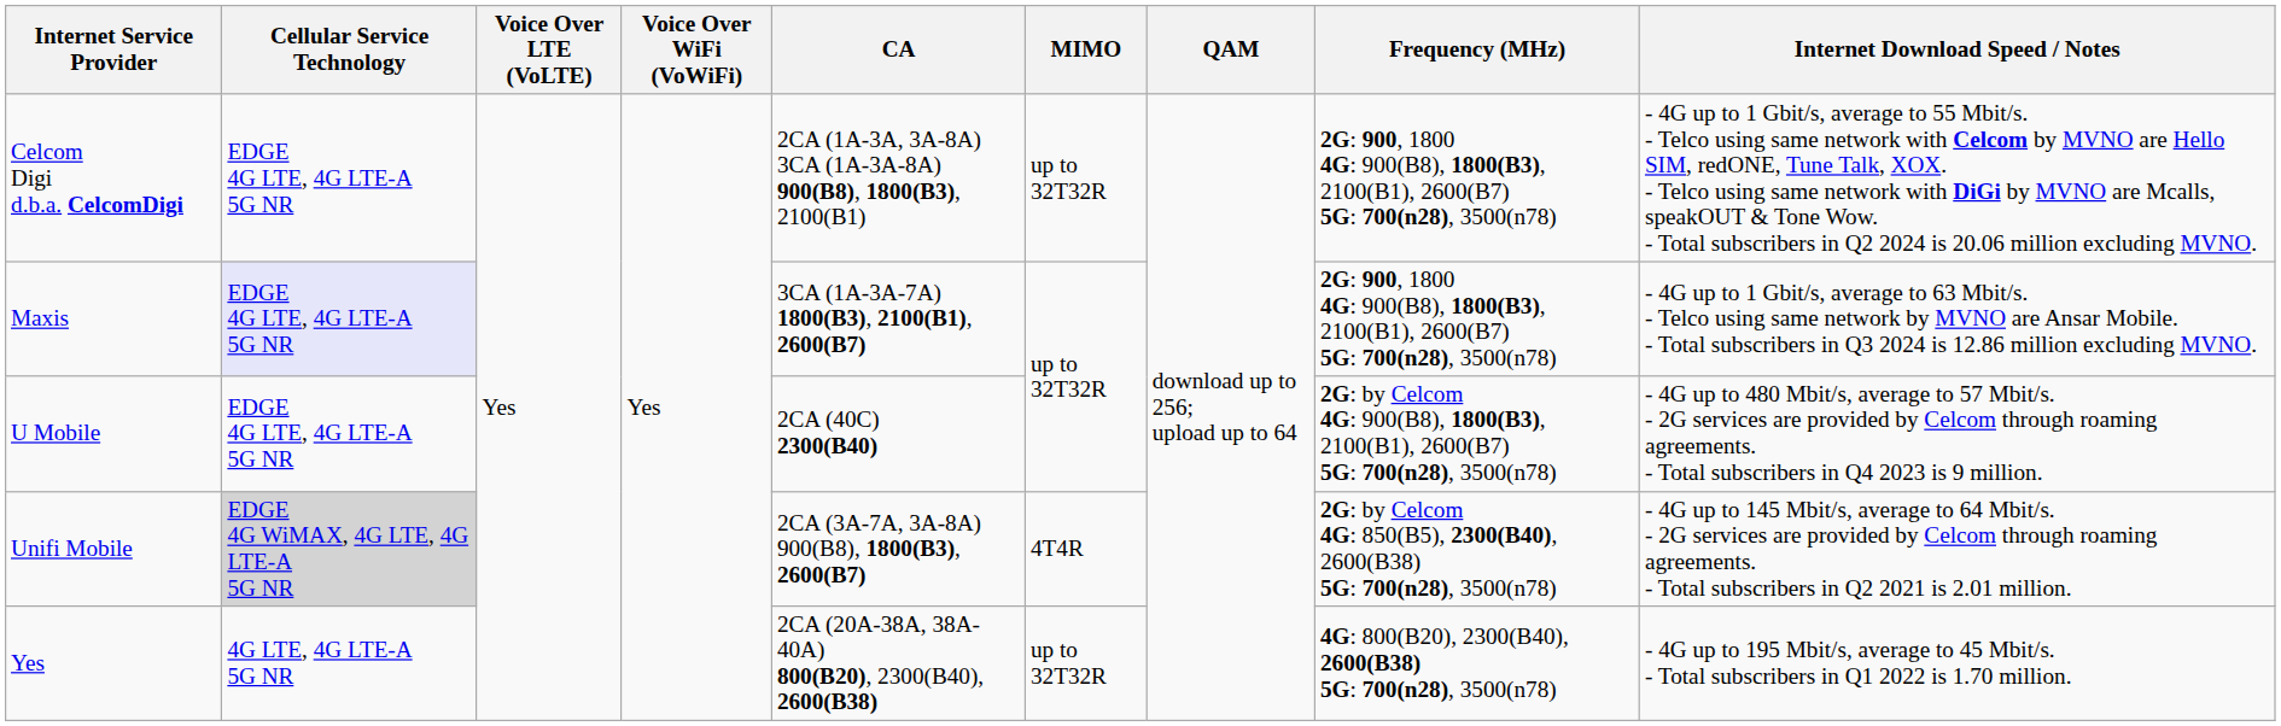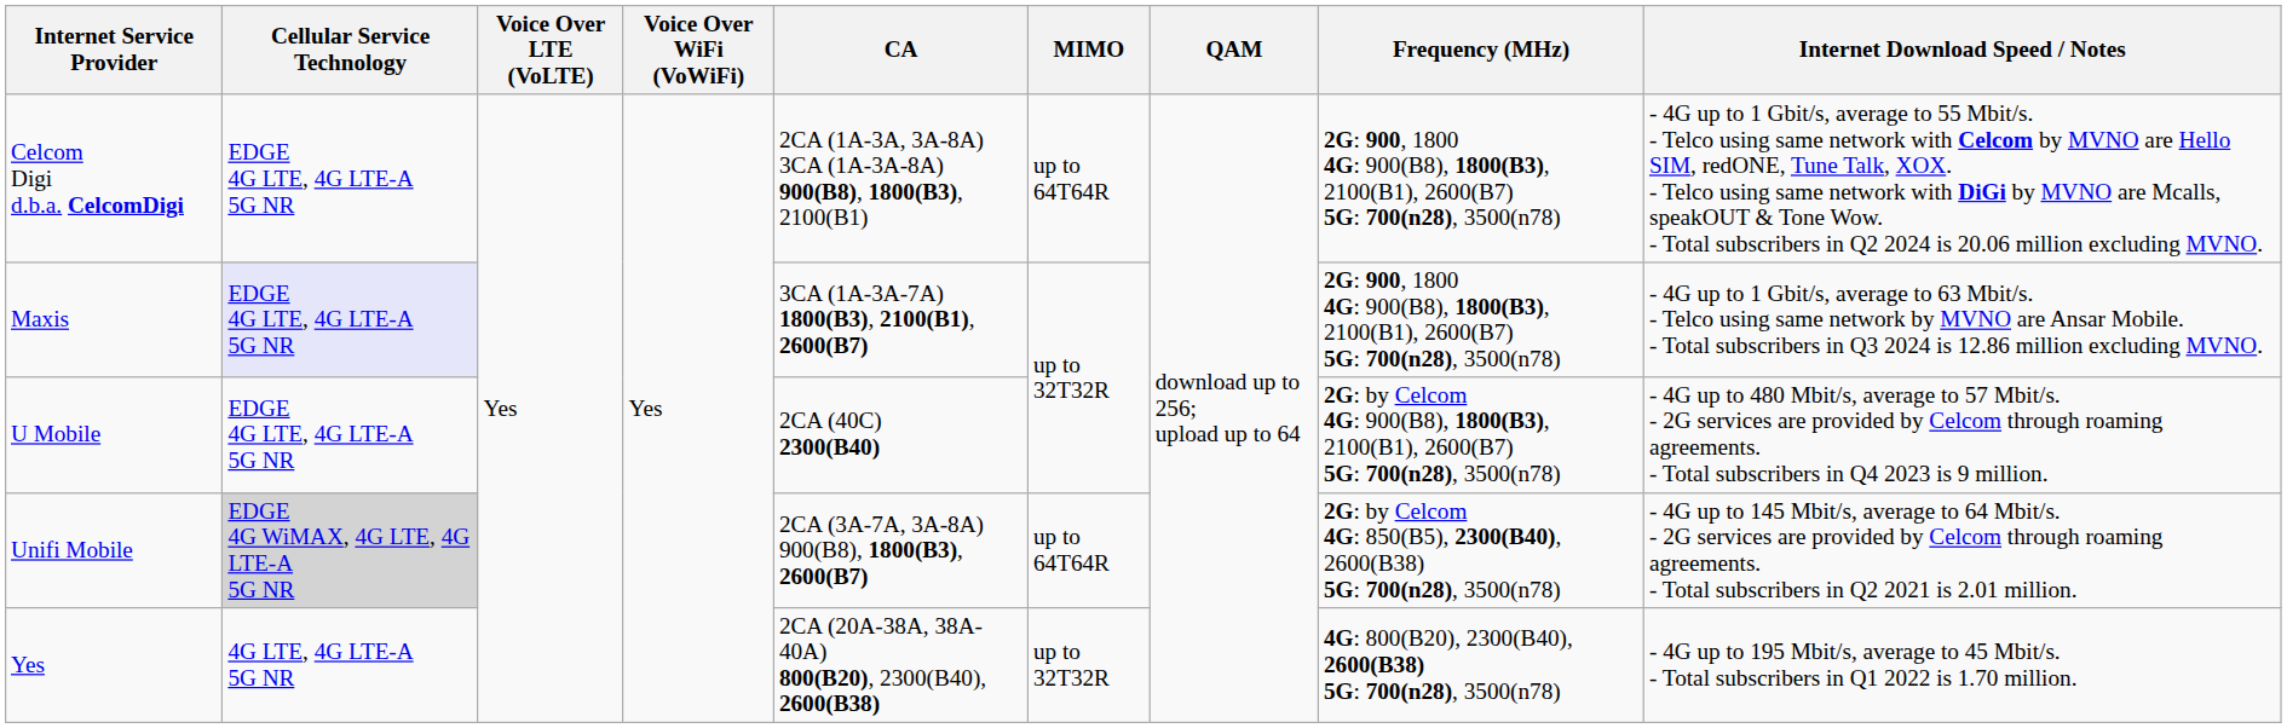 <table class="wikitable">
 <tr>
 <th>Internet Service Provider</th>
 <th>Cellular Service Technology</th>
 <th>Voice Over LTE<br>(VoLTE)</th>
 <th>Voice Over WiFi<br>(VoWiFi)</th>
 <th>CA</th>
 <th>MIMO</th>
 <th>QAM</th>
 <th>Frequency (MHz)</th>
 <th>Internet Download Speed / Notes</th>
 </tr>
 <tr>
 <td><a href='#'>Celcom</a><br>Digi<br><a href='#'>d.b.a.</a> <strong><a href='#'>CelcomDigi</a></strong></td>
 <td><a href='#'>EDGE</a><br><a href='#'>4G LTE</a>, <a href='#'>4G LTE-A</a><br><a href='#'>5G NR</a></td>
 <td rowspan="5">Yes</td>
 <td rowspan="5">Yes</td>
 <td>2CA (1A-3A, 3A-8A)<br>3CA (1A-3A-8A)<br><strong>900(B8)</strong>, <strong>1800(B3)</strong>, 2100(B1)</td>
-<td>up to 32T32R</td>
+<td>up to 64T64R</td>
 <td rowspan="5">download up to 256;<br>upload up to 64</td>
 <td><strong>2G</strong>: <strong>900</strong>, 1800<br><strong>4G</strong>: 900(B8), <strong>1800(B3)</strong>, 2100(B1), 2600(B7)<br><strong>5G</strong>: <strong>700(n28)</strong>, 3500(n78)</td>
 <td>- 4G up to 1 Gbit/s, average to 55 Mbit/s.<br>- Telco using same network with <strong><a href='#'>Celcom</a></strong> by <a href='#'>MVNO</a> are <a href='#'>Hello SIM</a>, redONE, <a href='#'>Tune Talk</a>, <a href='#'>XOX</a>.<br>- Telco using same network with <a href='#'><strong>DiGi</strong></a> by <a href='#'>MVNO</a> are Mcalls, speakOUT & Tone Wow.<br>- Total subscribers in Q2 2024 is 20.06 million excluding <a href='#'>MVNO</a>.</td>
 </tr>
 <tr>
 <td><a href='#'>Maxis</a></td>
 <td style="background: lavender;"><a href='#'>EDGE</a><br><a href='#'>4G LTE</a>, <a href='#'>4G LTE-A</a><br><a href='#'>5G NR</a></td>
 <td>3CA (1A-3A-7A)<br><strong>1800(B3)</strong>, <strong>2100(B1)</strong>, <strong>2600(B7)</strong></td>
 <td rowspan="2">up to 32T32R</td>
 <td><strong>2G</strong>: <strong>900</strong>, 1800<br><strong>4G</strong>: 900(B8), <strong>1800(B3)</strong>, 2100(B1), 2600(B7)<br><strong>5G</strong>: <strong>700(n28)</strong>, 3500(n78)</td>
 <td>- 4G up to 1 Gbit/s, average to 63 Mbit/s.<br>- Telco using same network by <a href='#'>MVNO</a> are Ansar Mobile.<br>- Total subscribers in Q3 2024 is 12.86 million excluding <a href='#'>MVNO</a>.</td>
 </tr>
 <tr>
 <td><a href='#'>U Mobile</a></td>
 <td><a href='#'>EDGE</a><br><a href='#'>4G LTE</a>, <a href='#'>4G LTE-A</a><br><a href='#'>5G NR</a></td>
 <td>2CA (40C)<br><strong>2300(B40)</strong></td>
 <td><strong>2G</strong>: by <a href='#'>Celcom</a><br><strong>4G</strong>: 900(B8), <strong>1800(B3)</strong>, 2100(B1), 2600(B7)<br><strong>5G</strong>: <strong>700(n28)</strong>, 3500(n78)</td>
 <td>- 4G up to 480 Mbit/s, average to 57 Mbit/s.<br>- 2G services are provided by <a href='#'>Celcom</a> through roaming agreements.<br>- Total subscribers in Q4 2023 is 9 million.</td>
 </tr>
 <tr>
 <td><a href='#'>Unifi Mobile</a></td>
 <td style="background: lightgrey;"><a href='#'>EDGE</a><br><a href='#'>4G WiMAX</a>, <a href='#'>4G LTE</a>, <a href='#'>4G LTE-A</a><br><a href='#'>5G NR</a></td>
 <td>2CA (3A-7A, 3A-8A)<br>900(B8), <strong>1800(B3)</strong>, <strong>2600(B7)</strong></td>
-<td>4T4R</td>
+<td>up to 64T64R</td>
 <td><strong>2G</strong>: by <a href='#'>Celcom</a><br><strong>4G</strong>: 850(B5), <strong>2300(B40)</strong>, 2600(B38)<br><strong>5G</strong>: <strong>700(n28)</strong>, 3500(n78)</td>
 <td>- 4G up to 145 Mbit/s, average to 64 Mbit/s.<br>- 2G services are provided by <a href='#'>Celcom</a> through roaming agreements.<br>- Total subscribers in Q2 2021 is 2.01 million.</td>
 </tr>
 <tr>
 <td><a href='#'>Yes</a></td>
 <td><a href='#'>4G LTE</a>, <a href='#'>4G LTE-A</a><br><a href='#'>5G NR</a></td>
 <td>2CA (20A-38A, 38A-40A)<br><strong>800(B20)</strong>, 2300(B40), <strong>2600(B38)</strong></td>
 <td>up to 32T32R</td>
 <td><strong>4G</strong>: 800(B20), 2300(B40), <strong>2600(B38)</strong><br><strong>5G</strong>: <strong>700(n28)</strong>, 3500(n78)</td>
 <td>- 4G up to 195 Mbit/s, average to 45 Mbit/s.<br>- Total subscribers in Q1 2022 is 1.70 million.</td>
 </tr>
 </table>
